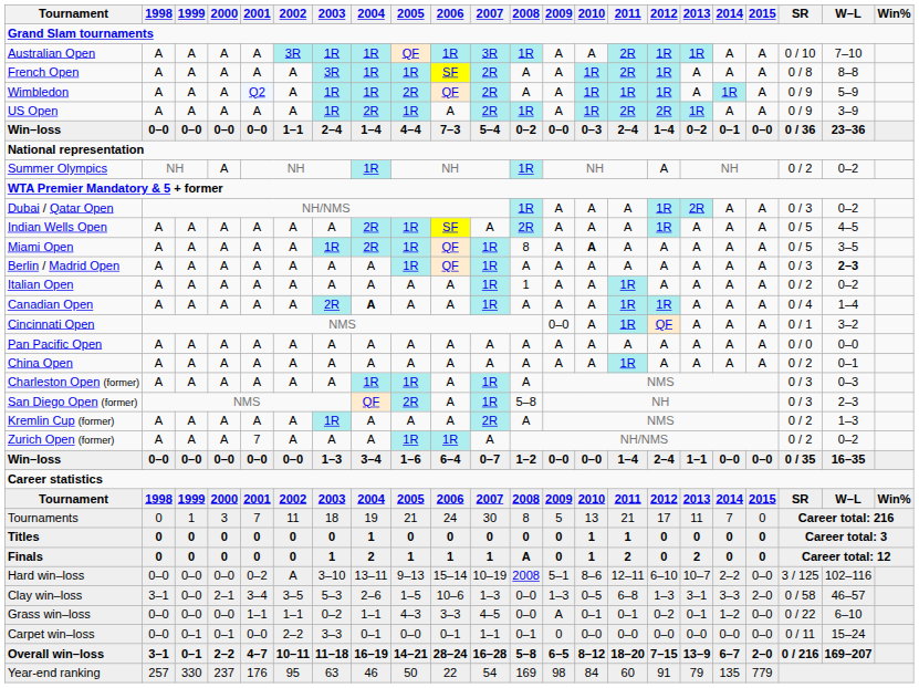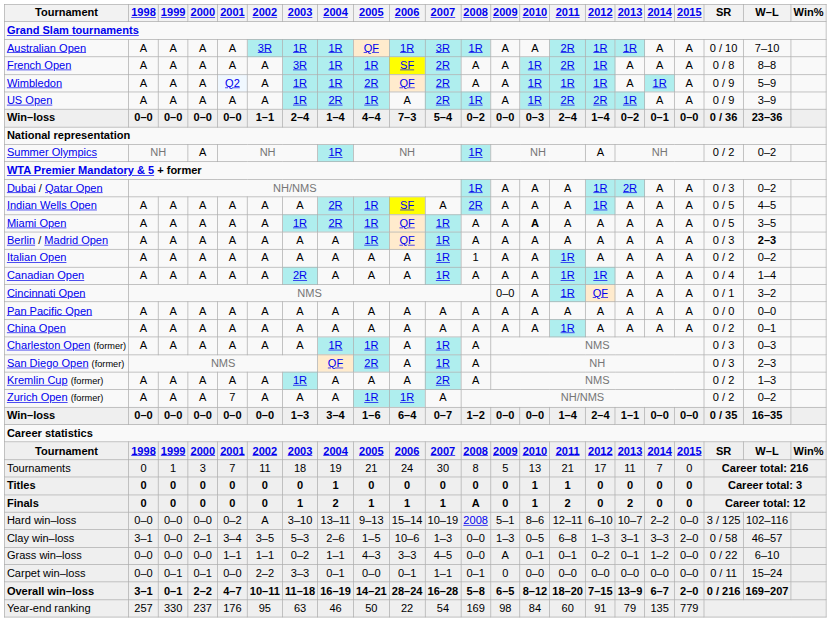 <table class="wikitable nowrap" style=text-align:center;>
 <tr>
 <th>Tournament</th>
 <th><a href='#'>1998</a></th>
 <th><a href='#'>1999</a></th>
 <th><a href='#'>2000</a></th>
 <th><a href='#'>2001</a></th>
 <th><a href='#'>2002</a></th>
 <th><a href='#'>2003</a></th>
 <th><a href='#'>2004</a></th>
 <th><a href='#'>2005</a></th>
 <th><a href='#'>2006</a></th>
 <th><a href='#'>2007</a></th>
 <th><a href='#'>2008</a></th>
 <th><a href='#'>2009</a></th>
 <th><a href='#'>2010</a></th>
 <th><a href='#'>2011</a></th>
 <th><a href='#'>2012</a></th>
 <th><a href='#'>2013</a></th>
 <th><a href='#'>2014</a></th>
 <th><a href='#'>2015</a></th>
 <th>SR</th>
 <th>W–L</th>
 <th>Win%</th>
 </tr>
 <tr>
 <td colspan="22" align="left"><strong><a href='#'>Grand Slam tournaments</a></strong></td>
 </tr>
 <tr>
 <td align="left"><a href='#'>Australian Open</a></td>
 <td>A</td>
 <td>A</td>
 <td>A</td>
 <td>A</td>
 <td bgcolor="afeeee"><a href='#'>3R</a></td>
 <td bgcolor="afeeee"><a href='#'>1R</a></td>
 <td bgcolor="afeeee"><a href='#'>1R</a></td>
 <td bgcolor="ffebcd"><a href='#'>QF</a></td>
 <td bgcolor="afeeee"><a href='#'>1R</a></td>
 <td bgcolor="afeeee"><a href='#'>3R</a></td>
 <td bgcolor="afeeee"><a href='#'>1R</a></td>
 <td>A</td>
 <td>A</td>
 <td bgcolor="afeeee"><a href='#'>2R</a></td>
 <td bgcolor="afeeee"><a href='#'>1R</a></td>
 <td bgcolor="afeeee"><a href='#'>1R</a></td>
 <td>A</td>
 <td>A</td>
 <td>0 / 10</td>
 <td>7–10</td>
 <td></td>
 </tr>
 <tr>
 <td align="left"><a href='#'>French Open</a></td>
 <td>A</td>
 <td>A</td>
 <td>A</td>
 <td>A</td>
 <td>A</td>
 <td bgcolor="afeeee"><a href='#'>3R</a></td>
 <td bgcolor="afeeee"><a href='#'>1R</a></td>
 <td bgcolor="afeeee"><a href='#'>1R</a></td>
 <td bgcolor="yellow"><a href='#'>SF</a></td>
 <td bgcolor="afeeee"><a href='#'>2R</a></td>
 <td>A</td>
 <td>A</td>
 <td bgcolor="afeeee"><a href='#'>1R</a></td>
 <td bgcolor="afeeee"><a href='#'>2R</a></td>
 <td bgcolor="afeeee"><a href='#'>1R</a></td>
 <td>A</td>
 <td>A</td>
 <td>A</td>
 <td>0 / 8</td>
 <td>8–8</td>
 <td></td>
 </tr>
 <tr>
 <td align="left"><a href='#'>Wimbledon</a></td>
 <td>A</td>
 <td>A</td>
 <td>A</td>
 <td bgcolor=f0f8ff><a href='#'>Q2</a></td>
 <td>A</td>
 <td bgcolor="afeeee"><a href='#'>1R</a></td>
 <td bgcolor="afeeee"><a href='#'>1R</a></td>
 <td bgcolor="afeeee"><a href='#'>2R</a></td>
 <td bgcolor="ffebcd"><a href='#'>QF</a></td>
 <td bgcolor="afeeee"><a href='#'>2R</a></td>
 <td>A</td>
 <td>A</td>
 <td bgcolor="afeeee"><a href='#'>1R</a></td>
 <td bgcolor="afeeee"><a href='#'>1R</a></td>
 <td bgcolor="afeeee"><a href='#'>1R</a></td>
 <td>A</td>
 <td bgcolor="afeeee"><a href='#'>1R</a></td>
 <td>A</td>
 <td>0 / 9</td>
 <td>5–9</td>
 <td></td>
 </tr>
 <tr>
 <td align="left"><a href='#'>US Open</a></td>
 <td>A</td>
 <td>A</td>
 <td>A</td>
 <td>A</td>
 <td>A</td>
 <td bgcolor="afeeee"><a href='#'>1R</a></td>
 <td bgcolor="afeeee"><a href='#'>2R</a></td>
 <td bgcolor="afeeee"><a href='#'>1R</a></td>
 <td>A</td>
 <td bgcolor="afeeee"><a href='#'>2R</a></td>
 <td bgcolor="afeeee"><a href='#'>1R</a></td>
 <td>A</td>
 <td bgcolor="afeeee"><a href='#'>1R</a></td>
 <td bgcolor="afeeee"><a href='#'>2R</a></td>
 <td bgcolor="afeeee"><a href='#'>2R</a></td>
 <td bgcolor="afeeee"><a href='#'>1R</a></td>
 <td>A</td>
 <td>A</td>
 <td>0 / 9</td>
 <td>3–9</td>
 <td></td>
 </tr>
 <tr style=background:#efefef;font-weight:bold>
 <td style="text-align:left">Win–loss</td>
 <td>0–0</td>
 <td>0–0</td>
 <td>0–0</td>
 <td>0–0</td>
 <td>1–1</td>
 <td>2–4</td>
 <td>1–4</td>
 <td>4–4</td>
 <td>7–3</td>
 <td>5–4</td>
 <td>0–2</td>
 <td>0–0</td>
 <td>0–3</td>
 <td>2–4</td>
 <td>1–4</td>
 <td>0–2</td>
 <td>0–1</td>
 <td>0–0</td>
 <td>0 / 36</td>
 <td>23–36</td>
 <td></td>
 </tr>
 <tr>
 <td colspan="22" align="left"><strong>National representation</strong></td>
 </tr>
 <tr>
 <td align="left"><a href='#'>Summer Olympics</a></td>
 <td colspan="2"  style=color:#767676>NH</td>
 <td>A</td>
 <td colspan="3" style=color:#767676>NH</td>
 <td bgcolor="afeeee"><a href='#'>1R</a></td>
 <td colspan="3" style=color:#767676>NH</td>
 <td bgcolor="afeeee"><a href='#'>1R</a></td>
 <td colspan="3" style=color:#767676>NH</td>
 <td>A</td>
 <td colspan="3" style=color:#767676>NH</td>
 <td>0 / 2</td>
 <td>0–2</td>
 <td></td>
 </tr>
 <tr>
 <td colspan="22" align="left"><strong><a href='#'>WTA Premier Mandatory & 5</a> + former</strong></td>
 </tr>
 <tr>
 <td align="left"><a href='#'>Dubai</a> / <a href='#'>Qatar Open</a></td>
 <td colspan="10"  style=color:#767676>NH/NMS</td>
 <td bgcolor="afeeee"><a href='#'>1R</a></td>
 <td>A</td>
 <td>A</td>
 <td>A</td>
 <td bgcolor="afeeee"><a href='#'>1R</a></td>
 <td bgcolor="afeeee"><a href='#'>2R</a></td>
 <td>A</td>
 <td>A</td>
 <td>0 / 3</td>
 <td>0–2</td>
 <td></td>
 </tr>
 <tr>
 <td align="left"><a href='#'>Indian Wells Open</a></td>
 <td>A</td>
 <td>A</td>
 <td>A</td>
 <td>A</td>
 <td>A</td>
 <td>A</td>
 <td bgcolor="afeeee"><a href='#'>2R</a></td>
 <td bgcolor="afeeee"><a href='#'>1R</a></td>
 <td bgcolor="yellow"><a href='#'>SF</a></td>
 <td>A</td>
 <td bgcolor="afeeee"><a href='#'>2R</a></td>
 <td>A</td>
 <td>A</td>
 <td>A</td>
 <td bgcolor="afeeee"><a href='#'>1R</a></td>
 <td>A</td>
 <td>A</td>
 <td>A</td>
 <td>0 / 5</td>
 <td>4–5</td>
 <td></td>
 </tr>
 <tr>
 <td align="left"><a href='#'>Miami Open</a></td>
 <td>A</td>
 <td>A</td>
 <td>A</td>
 <td>A</td>
 <td>A</td>
 <td bgcolor="afeeee"><a href='#'>1R</a></td>
 <td bgcolor="afeeee"><a href='#'>2R</a></td>
 <td bgcolor="afeeee"><a href='#'>1R</a></td>
 <td bgcolor="ffebcd"><a href='#'>QF</a></td>
 <td bgcolor="afeeee"><a href='#'>1R</a></td>
-<td>8</td>
+<td>A</td>
 <td>A</td>
 <td><strong>A</strong></td>
 <td>A</td>
 <td>A</td>
 <td>A</td>
 <td>A</td>
 <td>A</td>
 <td>0 / 5</td>
 <td>3–5</td>
 <td></td>
 </tr>
 <tr>
 <td align="left"><a href='#'>Berlin</a> / <a href='#'>Madrid Open</a></td>
 <td>A</td>
 <td>A</td>
 <td>A</td>
 <td>A</td>
 <td>A</td>
 <td>A</td>
 <td>A</td>
 <td bgcolor="afeeee"><a href='#'>1R</a></td>
 <td bgcolor="ffebcd"><a href='#'>QF</a></td>
 <td bgcolor="afeeee"><a href='#'>1R</a></td>
 <td>A</td>
 <td>A</td>
 <td>A</td>
 <td>A</td>
 <td>A</td>
 <td>A</td>
 <td>A</td>
 <td>A</td>
 <td>0 / 3</td>
 <td><strong>2–3</strong></td>
 <td></td>
 </tr>
 <tr>
 <td align="left"><a href='#'>Italian Open</a></td>
 <td>A</td>
 <td>A</td>
 <td>A</td>
 <td>A</td>
 <td>A</td>
 <td>A</td>
 <td>A</td>
 <td>A</td>
 <td>A</td>
 <td bgcolor="afeeee"><a href='#'>1R</a></td>
 <td>1</td>
 <td>A</td>
 <td>A</td>
 <td bgcolor="afeeee"><a href='#'>1R</a></td>
 <td>A</td>
 <td>A</td>
 <td>A</td>
 <td>A</td>
 <td>0 / 2</td>
 <td>0–2</td>
 <td></td>
 </tr>
 <tr>
 <td align="left"><a href='#'>Canadian Open</a></td>
 <td>A</td>
 <td>A</td>
 <td>A</td>
 <td>A</td>
 <td>A</td>
 <td bgcolor="afeeee"><a href='#'>2R</a></td>
-<td><strong>A</strong></td>
+<td>A</td>
 <td>A</td>
 <td>A</td>
 <td bgcolor="afeeee"><a href='#'>1R</a></td>
 <td>A</td>
 <td>A</td>
 <td>A</td>
 <td bgcolor="afeeee"><a href='#'>1R</a></td>
 <td bgcolor="afeeee"><a href='#'>1R</a></td>
 <td>A</td>
 <td>A</td>
 <td>A</td>
 <td>0 / 4</td>
 <td>1–4</td>
 <td></td>
 </tr>
 <tr>
 <td align="left"><a href='#'>Cincinnati Open</a></td>
 <td colspan="11"  style=color:#767676>NMS</td>
 <td>0–0</td>
 <td>A</td>
 <td bgcolor="afeeee"><a href='#'>1R</a></td>
 <td bgcolor="ffebcd"><a href='#'>QF</a></td>
 <td>A</td>
 <td>A</td>
 <td>A</td>
 <td>0 / 1</td>
 <td>3–2</td>
 <td></td>
 </tr>
 <tr>
 <td align="left"><a href='#'>Pan Pacific Open</a></td>
 <td>A</td>
 <td>A</td>
 <td>A</td>
 <td>A</td>
 <td>A</td>
 <td>A</td>
 <td>A</td>
 <td>A</td>
 <td>A</td>
 <td>A</td>
 <td>A</td>
 <td>A</td>
 <td>A</td>
 <td>A</td>
 <td>A</td>
 <td>A</td>
 <td>A</td>
 <td>A</td>
 <td>0 / 0</td>
 <td>0–0</td>
 <td></td>
 </tr>
 <tr>
 <td align="left"><a href='#'>China Open</a></td>
 <td>A</td>
 <td>A</td>
 <td>A</td>
 <td>A</td>
 <td>A</td>
 <td>A</td>
 <td>A</td>
 <td>A</td>
 <td>A</td>
 <td>A</td>
 <td>A</td>
 <td>A</td>
 <td>A</td>
 <td bgcolor="afeeee"><a href='#'>1R</a></td>
 <td>A</td>
 <td>A</td>
 <td>A</td>
 <td>A</td>
 <td>0 / 2</td>
 <td>0–1</td>
 <td></td>
 </tr>
 <tr>
 <td align="left"><a href='#'>Charleston Open</a> <small>(former)</small></td>
 <td>A</td>
 <td>A</td>
 <td>A</td>
 <td>A</td>
 <td>A</td>
 <td>A</td>
 <td bgcolor="afeeee"><a href='#'>1R</a></td>
 <td bgcolor="afeeee"><a href='#'>1R</a></td>
 <td>A</td>
 <td bgcolor="afeeee"><a href='#'>1R</a></td>
 <td>A</td>
 <td colspan="7" style=color:#767676>NMS</td>
 <td>0 / 3</td>
 <td>0–3</td>
 <td></td>
 </tr>
 <tr>
 <td align="left"><a href='#'>San Diego Open</a> <small>(former)</small></td>
 <td colspan="6"  style=color:#767676>NMS</td>
 <td bgcolor="ffebcd"><a href='#'>QF</a></td>
 <td bgcolor="afeeee"><a href='#'>2R</a></td>
 <td>A</td>
 <td bgcolor="afeeee"><a href='#'>1R</a></td>
-<td>5–8</td>
+<td>A</td>
 <td colspan="7" style=color:#767676>NH</td>
 <td>0 / 3</td>
 <td>2–3</td>
 <td></td>
 </tr>
 <tr>
 <td align="left"><a href='#'>Kremlin Cup</a> <small>(former)</small></td>
 <td>A</td>
 <td>A</td>
 <td>A</td>
 <td>A</td>
 <td>A</td>
 <td bgcolor="afeeee"><a href='#'>1R</a></td>
 <td>A</td>
 <td>A</td>
 <td>A</td>
 <td bgcolor="afeeee"><a href='#'>2R</a></td>
 <td>A</td>
 <td colspan="7" style=color:#767676>NMS</td>
 <td>0 / 2</td>
 <td>1–3</td>
 <td></td>
 </tr>
 <tr>
 <td align="left"><a href='#'>Zurich Open</a> <small>(former)</small></td>
 <td>A</td>
 <td>A</td>
 <td>A</td>
 <td>7</td>
 <td>A</td>
 <td>A</td>
 <td>A</td>
 <td bgcolor="afeeee"><a href='#'>1R</a></td>
 <td bgcolor="afeeee"><a href='#'>1R</a></td>
 <td>A</td>
 <td colspan="8" style=color:#767676>NH/NMS</td>
 <td>0 / 2</td>
 <td>0–2</td>
 <td></td>
 </tr>
 <tr style=background:#efefef;font-weight:bold>
 <td align="left">Win–loss</td>
 <td>0–0</td>
 <td>0–0</td>
 <td>0–0</td>
 <td>0–0</td>
 <td>0–0</td>
 <td>1–3</td>
 <td>3–4</td>
 <td>1–6</td>
 <td>6–4</td>
 <td>0–7</td>
 <td>1–2</td>
 <td>0–0</td>
 <td>0–0</td>
 <td>1–4</td>
 <td>2–4</td>
 <td>1–1</td>
 <td>0–0</td>
 <td>0–0</td>
 <td>0 / 35</td>
 <td>16–35</td>
 <td></td>
 </tr>
 <tr>
 <td colspan="22" align="left"><strong>Career statistics</strong></td>
 </tr>
 <tr style=background:#efefef;font-weight:bold>
 <td>Tournament</td>
 <td><a href='#'>1998</a></td>
 <td><a href='#'>1999</a></td>
 <td><a href='#'>2000</a></td>
 <td><a href='#'>2001</a></td>
 <td><a href='#'>2002</a></td>
 <td><a href='#'>2003</a></td>
 <td><a href='#'>2004</a></td>
 <td><a href='#'>2005</a></td>
 <td><a href='#'>2006</a></td>
 <td><a href='#'>2007</a></td>
 <td><a href='#'>2008</a></td>
 <td><a href='#'>2009</a></td>
 <td><a href='#'>2010</a></td>
 <td><a href='#'>2011</a></td>
 <td><a href='#'>2012</a></td>
 <td><a href='#'>2013</a></td>
 <td><a href='#'>2014</a></td>
 <td><a href='#'>2015</a></td>
 <td>SR</td>
 <td>W–L</td>
 <td>Win%</td>
 </tr>
 <tr bgcolor=efefef>
 <td align="left">Tournaments</td>
 <td>0</td>
 <td>1</td>
 <td>3</td>
 <td>7</td>
 <td>11</td>
 <td>18</td>
 <td>19</td>
 <td>21</td>
 <td>24</td>
 <td>30</td>
 <td>8</td>
 <td>5</td>
 <td>13</td>
 <td>21</td>
 <td>17</td>
 <td>11</td>
 <td>7</td>
 <td>0</td>
 <td colspan="3"><strong>Career total: 216</strong></td>
 </tr>
 <tr style=background:#efefef;font-weight:bold>
 <td align=left>Titles</td>
 <td>0</td>
 <td>0</td>
 <td>0</td>
 <td>0</td>
 <td>0</td>
 <td>0</td>
 <td>1</td>
 <td>0</td>
 <td>0</td>
 <td>0</td>
 <td>0</td>
 <td>0</td>
 <td>1</td>
 <td>1</td>
 <td>0</td>
 <td>0</td>
 <td>0</td>
 <td>0</td>
 <td colspan="3">Career total: 3</td>
 </tr>
 <tr style=background:#efefef;font-weight:bold>
 <td align=left>Finals</td>
 <td>0</td>
 <td>0</td>
 <td>0</td>
 <td>0</td>
 <td>0</td>
 <td>1</td>
 <td>2</td>
 <td>1</td>
 <td>1</td>
 <td>1</td>
 <td>A</td>
 <td>0</td>
 <td>1</td>
 <td>2</td>
 <td>0</td>
 <td>2</td>
 <td>0</td>
 <td>0</td>
 <td colspan="3">Career total: 12</td>
 </tr>
 <tr bgcolor=efefef>
 <td align=left>Hard win–loss</td>
 <td>0–0</td>
 <td>0–0</td>
 <td>0–0</td>
 <td>0–2</td>
 <td>A</td>
 <td>3–10</td>
 <td>13–11</td>
 <td>9–13</td>
 <td>15–14</td>
 <td>10–19</td>
 <td><a href='#'>2008</a></td>
 <td>5–1</td>
 <td>8–6</td>
 <td>12–11</td>
 <td>6–10</td>
 <td>10–7</td>
 <td>2–2</td>
 <td>0–0</td>
 <td>3 / 125</td>
 <td>102–116</td>
 <td></td>
 </tr>
 <tr bgcolor=efefef>
 <td align=left>Clay win–loss</td>
 <td>3–1</td>
 <td>0–0</td>
 <td>2–1</td>
 <td>3–4</td>
 <td>3–5</td>
 <td>5–3</td>
 <td>2–6</td>
 <td>1–5</td>
 <td>10–6</td>
 <td>1–3</td>
 <td>0–0</td>
 <td>1–3</td>
 <td>0–5</td>
 <td>6–8</td>
 <td>1–3</td>
 <td>3–1</td>
 <td>3–3</td>
 <td>2–0</td>
 <td>0 / 58</td>
 <td>46–57</td>
 <td></td>
 </tr>
 <tr bgcolor=efefef>
 <td align=left>Grass win–loss</td>
 <td>0–0</td>
 <td>0–0</td>
 <td>0–0</td>
 <td>1–1</td>
 <td>1–1</td>
 <td>0–2</td>
 <td>1–1</td>
 <td>4–3</td>
 <td>3–3</td>
 <td>4–5</td>
 <td>0–0</td>
 <td>A</td>
 <td>0–1</td>
 <td>0–1</td>
 <td>0–2</td>
 <td>0–1</td>
 <td>1–2</td>
 <td>0–0</td>
 <td>0 / 22</td>
 <td>6–10</td>
 <td></td>
 </tr>
 <tr bgcolor=efefef>
 <td align=left>Carpet win–loss</td>
 <td>0–0</td>
 <td>0–1</td>
 <td>0–1</td>
 <td>0–0</td>
 <td>2–2</td>
 <td>3–3</td>
 <td>0–1</td>
 <td>0–0</td>
 <td>0–1</td>
 <td>1–1</td>
 <td>0–1</td>
 <td>0</td>
 <td>0–0</td>
 <td>0–0</td>
 <td>0–0</td>
 <td>0–0</td>
 <td>0–0</td>
 <td>0–0</td>
 <td>0 / 11</td>
 <td>15–24</td>
 <td></td>
 </tr>
 <tr style=background:#efefef;font-weight:bold>
 <td align=left>Overall win–loss</td>
 <td>3–1</td>
 <td>0–1</td>
 <td>2–2</td>
 <td>4–7</td>
 <td>10–11</td>
 <td>11–18</td>
 <td>16–19</td>
 <td>14–21</td>
 <td>28–24</td>
 <td>16–28</td>
 <td>5–8</td>
 <td>6–5</td>
 <td>8–12</td>
 <td>18–20</td>
 <td>7–15</td>
 <td>13–9</td>
 <td>6–7</td>
 <td>2–0</td>
 <td>0 / 216</td>
 <td>169–207</td>
 <td></td>
 </tr>
 <tr bgcolor=efefef>
 <td align=left>Year-end ranking</td>
 <td>257</td>
 <td>330</td>
 <td>237</td>
 <td>176</td>
 <td>95</td>
 <td>63</td>
 <td>46</td>
 <td>50</td>
 <td>22</td>
 <td>54</td>
 <td>169</td>
 <td>98</td>
 <td>84</td>
 <td>60</td>
 <td>91</td>
 <td>79</td>
 <td>135</td>
 <td>779</td>
 <td colspan="3"></td>
 </tr>
 </table>
